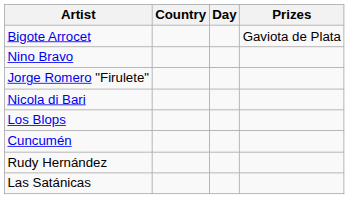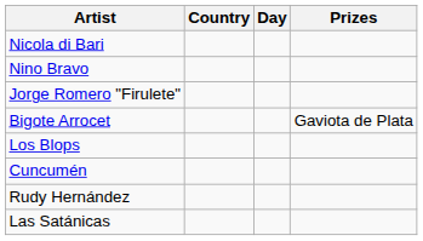 <table class="wikitable">
 <tr>
 <th>Artist</th>
 <th>Country</th>
 <th>Day</th>
 <th>Prizes</th>
 </tr>
 <tr>
-<td><a href='#'>Bigote Arrocet</a></td>
+<td><a href='#'>Nicola di Bari</a></td>
 <td></td>
 <td></td>
-<td>Gaviota de Plata</td>
+<td></td>
 </tr>
 <tr>
 <td><a href='#'>Nino Bravo</a></td>
 <td></td>
 <td></td>
 <td></td>
 </tr>
 <tr>
 <td><a href='#'>Jorge Romero</a> "Firulete"</td>
 <td></td>
 <td></td>
 <td></td>
 </tr>
 <tr>
-<td><a href='#'>Nicola di Bari</a></td>
+<td><a href='#'>Bigote Arrocet</a></td>
 <td></td>
 <td></td>
-<td></td>
+<td>Gaviota de Plata</td>
 </tr>
 <tr>
 <td><a href='#'>Los Blops</a></td>
 <td></td>
 <td></td>
 <td></td>
 </tr>
 <tr>
 <td><a href='#'>Cuncumén</a></td>
 <td></td>
 <td></td>
 <td></td>
 </tr>
 <tr>
 <td>Rudy Hernández</td>
 <td></td>
 <td></td>
 <td></td>
 </tr>
 <tr>
 <td>Las Satánicas</td>
 <td></td>
 <td></td>
 <td></td>
 </tr>
 </table>
